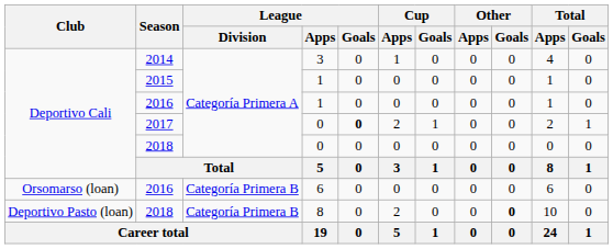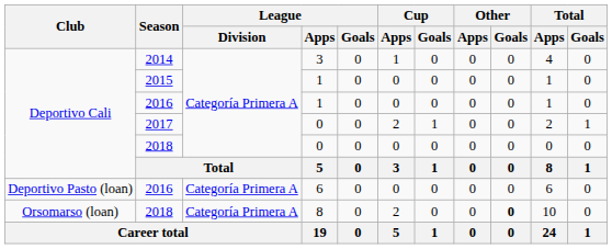 <table class=wikitable style=text-align:center>
 <tr>
 <th rowspan="2">Club</th>
 <th rowspan="2">Season</th>
 <th colspan="3">League</th>
 <th colspan="2">Cup</th>
 <th colspan="2">Other</th>
 <th colspan="2">Total</th>
 </tr>
 <tr>
 <th>Division</th>
 <th>Apps</th>
 <th>Goals</th>
 <th>Apps</th>
 <th>Goals</th>
 <th>Apps</th>
 <th>Goals</th>
 <th>Apps</th>
 <th>Goals</th>
 </tr>
 <tr>
 <td rowspan="6"><a href='#'>Deportivo Cali</a></td>
 <td><a href='#'>2014</a></td>
 <td rowspan="5"><a href='#'>Categoría Primera A</a></td>
 <td>3</td>
 <td>0</td>
 <td>1</td>
 <td>0</td>
 <td>0</td>
 <td>0</td>
 <td>4</td>
 <td>0</td>
 </tr>
 <tr>
 <td><a href='#'>2015</a></td>
 <td>1</td>
 <td>0</td>
 <td>0</td>
 <td>0</td>
 <td>0</td>
 <td>0</td>
 <td>1</td>
 <td>0</td>
 </tr>
 <tr>
 <td><a href='#'>2016</a></td>
 <td>1</td>
 <td>0</td>
 <td>0</td>
 <td>0</td>
 <td>0</td>
 <td>0</td>
 <td>1</td>
 <td>0</td>
 </tr>
 <tr>
 <td><a href='#'>2017</a></td>
 <td>0</td>
-<td><strong>0</strong></td>
+<td>0</td>
 <td>2</td>
 <td>1</td>
 <td>0</td>
 <td>0</td>
 <td>2</td>
 <td>1</td>
 </tr>
 <tr>
 <td><a href='#'>2018</a></td>
 <td>0</td>
 <td>0</td>
 <td>0</td>
 <td>0</td>
 <td>0</td>
 <td>0</td>
 <td>0</td>
 <td>0</td>
 </tr>
 <tr>
 <th colspan="2"><strong>Total</strong></th>
 <th>5</th>
 <th>0</th>
 <th>3</th>
 <th>1</th>
 <th>0</th>
 <th>0</th>
 <th>8</th>
 <th>1</th>
 </tr>
 <tr>
-<td><a href='#'>Orsomarso</a> (loan)</td>
+<td><a href='#'>Deportivo Pasto</a> (loan)</td>
 <td><a href='#'>2016</a></td>
-<td><a href='#'>Categoría Primera B</a></td>
+<td><a href='#'>Categoría Primera A</a></td>
 <td>6</td>
 <td>0</td>
 <td>0</td>
 <td>0</td>
 <td>0</td>
 <td>0</td>
 <td>6</td>
 <td>0</td>
 </tr>
 <tr>
-<td><a href='#'>Deportivo Pasto</a> (loan)</td>
+<td><a href='#'>Orsomarso</a> (loan)</td>
 <td><a href='#'>2018</a></td>
-<td><a href='#'>Categoría Primera B</a></td>
+<td><a href='#'>Categoría Primera A</a></td>
 <td>8</td>
 <td>0</td>
 <td>2</td>
 <td>0</td>
 <td>0</td>
 <td><strong>0</strong></td>
 <td>10</td>
 <td>0</td>
 </tr>
 <tr>
 <th colspan="3"><strong>Career total</strong></th>
 <th>19</th>
 <th>0</th>
 <th>5</th>
 <th>1</th>
 <th>0</th>
 <th>0</th>
 <th>24</th>
 <th>1</th>
 </tr>
 </table>
